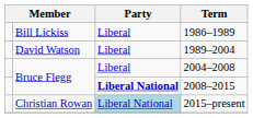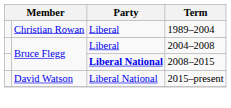 <table class="wikitable">
 <tr>
 <th colspan="2">Member</th>
 <th>Party</th>
 <th>Term</th>
 </tr>
 <tr>
 <td> </td>
-<td><a href='#'>Bill Lickiss</a></td>
-<td><a href='#'>Liberal</a></td>
-<td>1986–1989</td>
-</tr>
-<tr>
-<td> </td>
-<td><a href='#'>David Watson</a></td>
+<td><a href='#'>Christian Rowan</a></td>
 <td><a href='#'>Liberal</a></td>
 <td>1989–2004</td>
 </tr>
 <tr>
 <td> </td>
 <td rowspan="2"><a href='#'>Bruce Flegg</a></td>
 <td><a href='#'>Liberal</a></td>
 <td>2004–2008</td>
 </tr>
 <tr>
 <td> </td>
 <td><strong><a href='#'>Liberal National</a></strong></td>
 <td>2008–2015</td>
 </tr>
 <tr>
 <td> </td>
-<td><a href='#'>Christian Rowan</a></td>
-<td style="background: lightblue;"><a href='#'>Liberal National</a></td>
+<td><a href='#'>David Watson</a></td>
+<td><a href='#'>Liberal National</a></td>
 <td>2015–present</td>
 </tr>
 <tr>
 </tr>
 </table>
